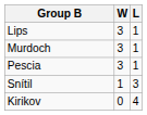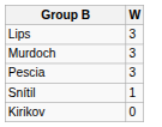 <table class="wikitable">
 <tr>
 <th width=150>Group B</th>
 <th>W</th>
-<th>L</th>
 </tr>
 <tr>
 <td> Lips</td>
 <td>3</td>
-<td>1</td>
 </tr>
 <tr>
 <td> Murdoch</td>
 <td>3</td>
-<td>1</td>
 </tr>
 <tr>
 <td> Pescia</td>
 <td>3</td>
-<td>1</td>
 </tr>
 <tr>
 <td> Snítil</td>
 <td>1</td>
-<td>3</td>
 </tr>
 <tr>
 <td> Kirikov</td>
 <td>0</td>
-<td>4</td>
 </tr>
 </table>
